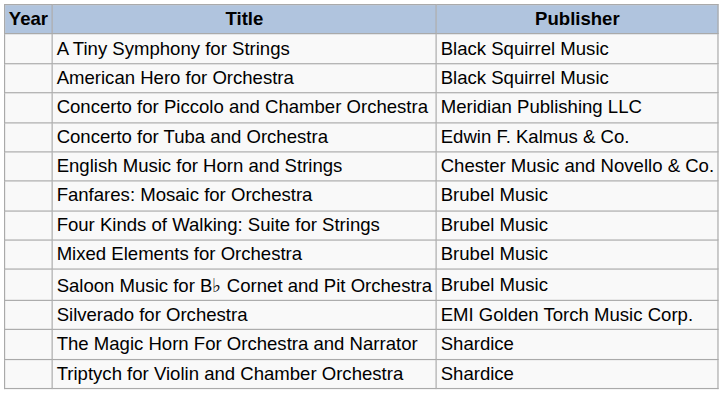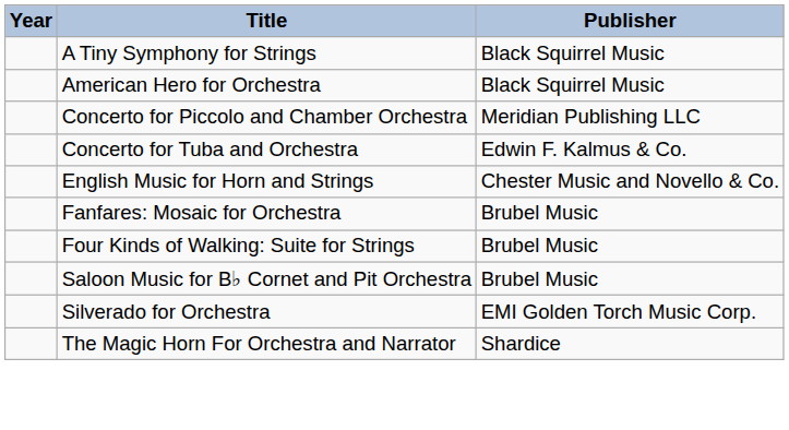 <table class="wikitable">
 <tr>
 <th style="background:#B0C4DE;">Year</th>
 <th style="background:#B0C4DE;">Title</th>
 <th style="background:#B0C4DE;">Publisher</th>
 </tr>
 <tr>
 <td></td>
 <td>A Tiny Symphony for Strings</td>
 <td>Black Squirrel Music</td>
 </tr>
 <tr>
 <td></td>
 <td>American Hero for Orchestra</td>
 <td>Black Squirrel Music</td>
 </tr>
 <tr>
 <td></td>
 <td>Concerto for Piccolo and Chamber Orchestra</td>
 <td>Meridian Publishing LLC</td>
 </tr>
 <tr>
 <td></td>
 <td>Concerto for Tuba and Orchestra</td>
 <td>Edwin F. Kalmus & Co.</td>
 </tr>
 <tr>
 <td></td>
 <td>English Music for Horn and Strings</td>
 <td>Chester Music and Novello & Co.</td>
 </tr>
 <tr>
 <td></td>
 <td>Fanfares: Mosaic for Orchestra</td>
 <td>Brubel Music</td>
 </tr>
 <tr>
 <td></td>
 <td>Four Kinds of Walking: Suite for Strings</td>
 <td>Brubel Music</td>
 </tr>
 <tr>
 <td></td>
-<td>Mixed Elements for Orchestra</td>
-<td>Brubel Music</td>
-</tr>
-<tr>
-<td></td>
 <td>Saloon Music for B♭ Cornet and Pit Orchestra</td>
 <td>Brubel Music</td>
 </tr>
 <tr>
 <td></td>
 <td>Silverado for Orchestra</td>
 <td>EMI Golden Torch Music Corp.</td>
 </tr>
 <tr>
 <td></td>
 <td>The Magic Horn For Orchestra and Narrator</td>
 <td>Shardice</td>
 </tr>
-<tr>
-<td></td>
-<td>Triptych for Violin and Chamber Orchestra</td>
-<td>Shardice</td>
-</tr>
 </table>
